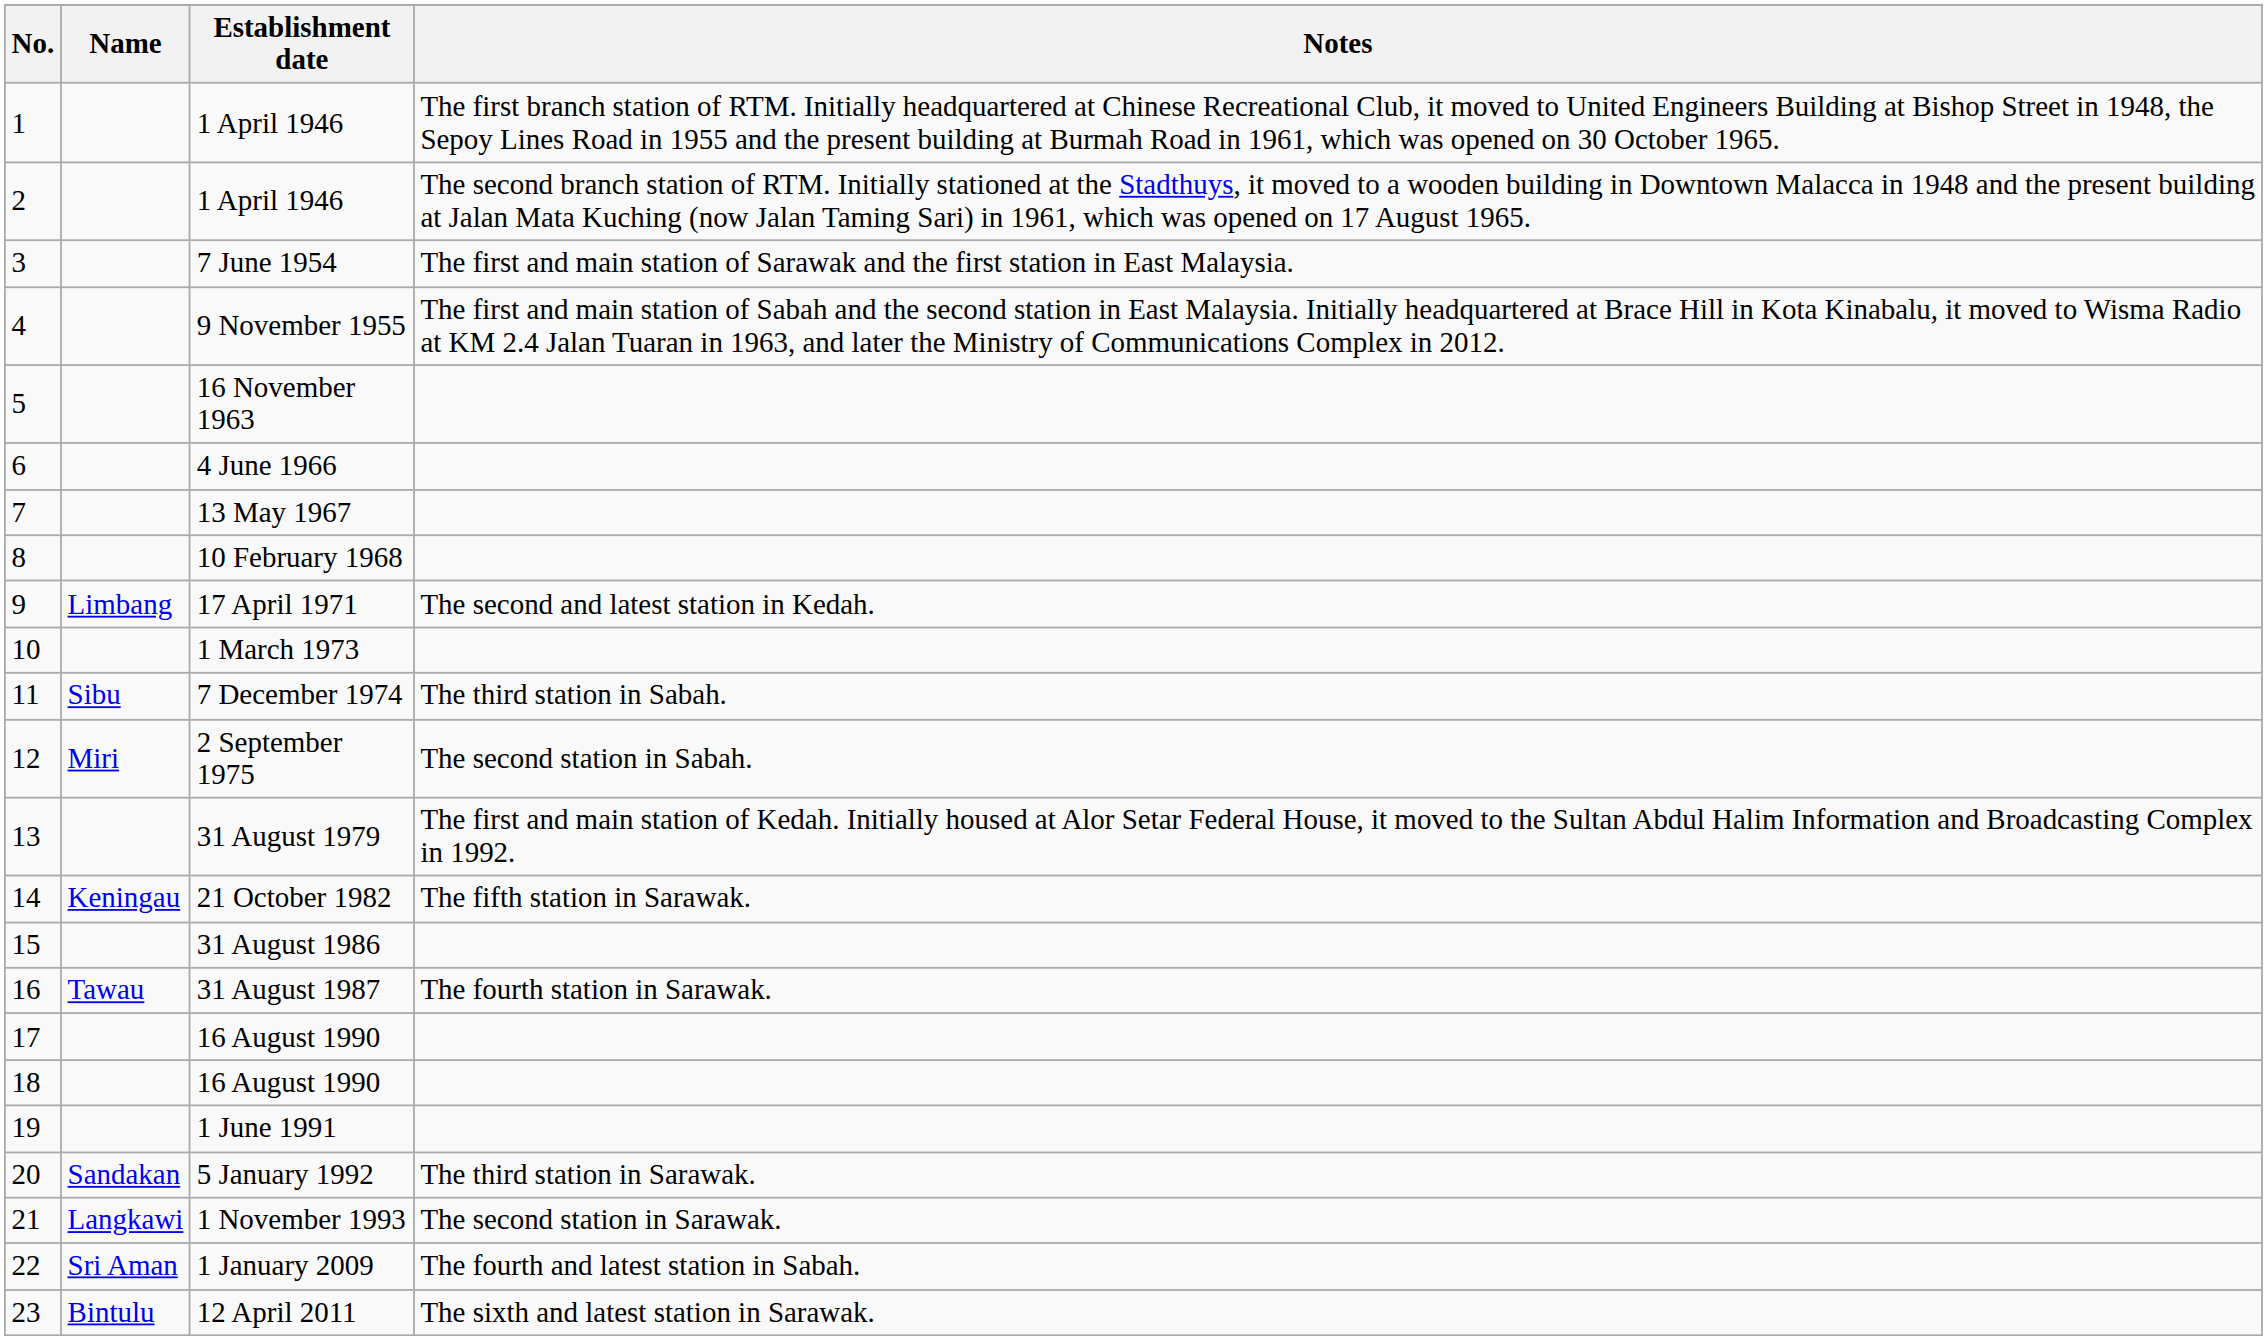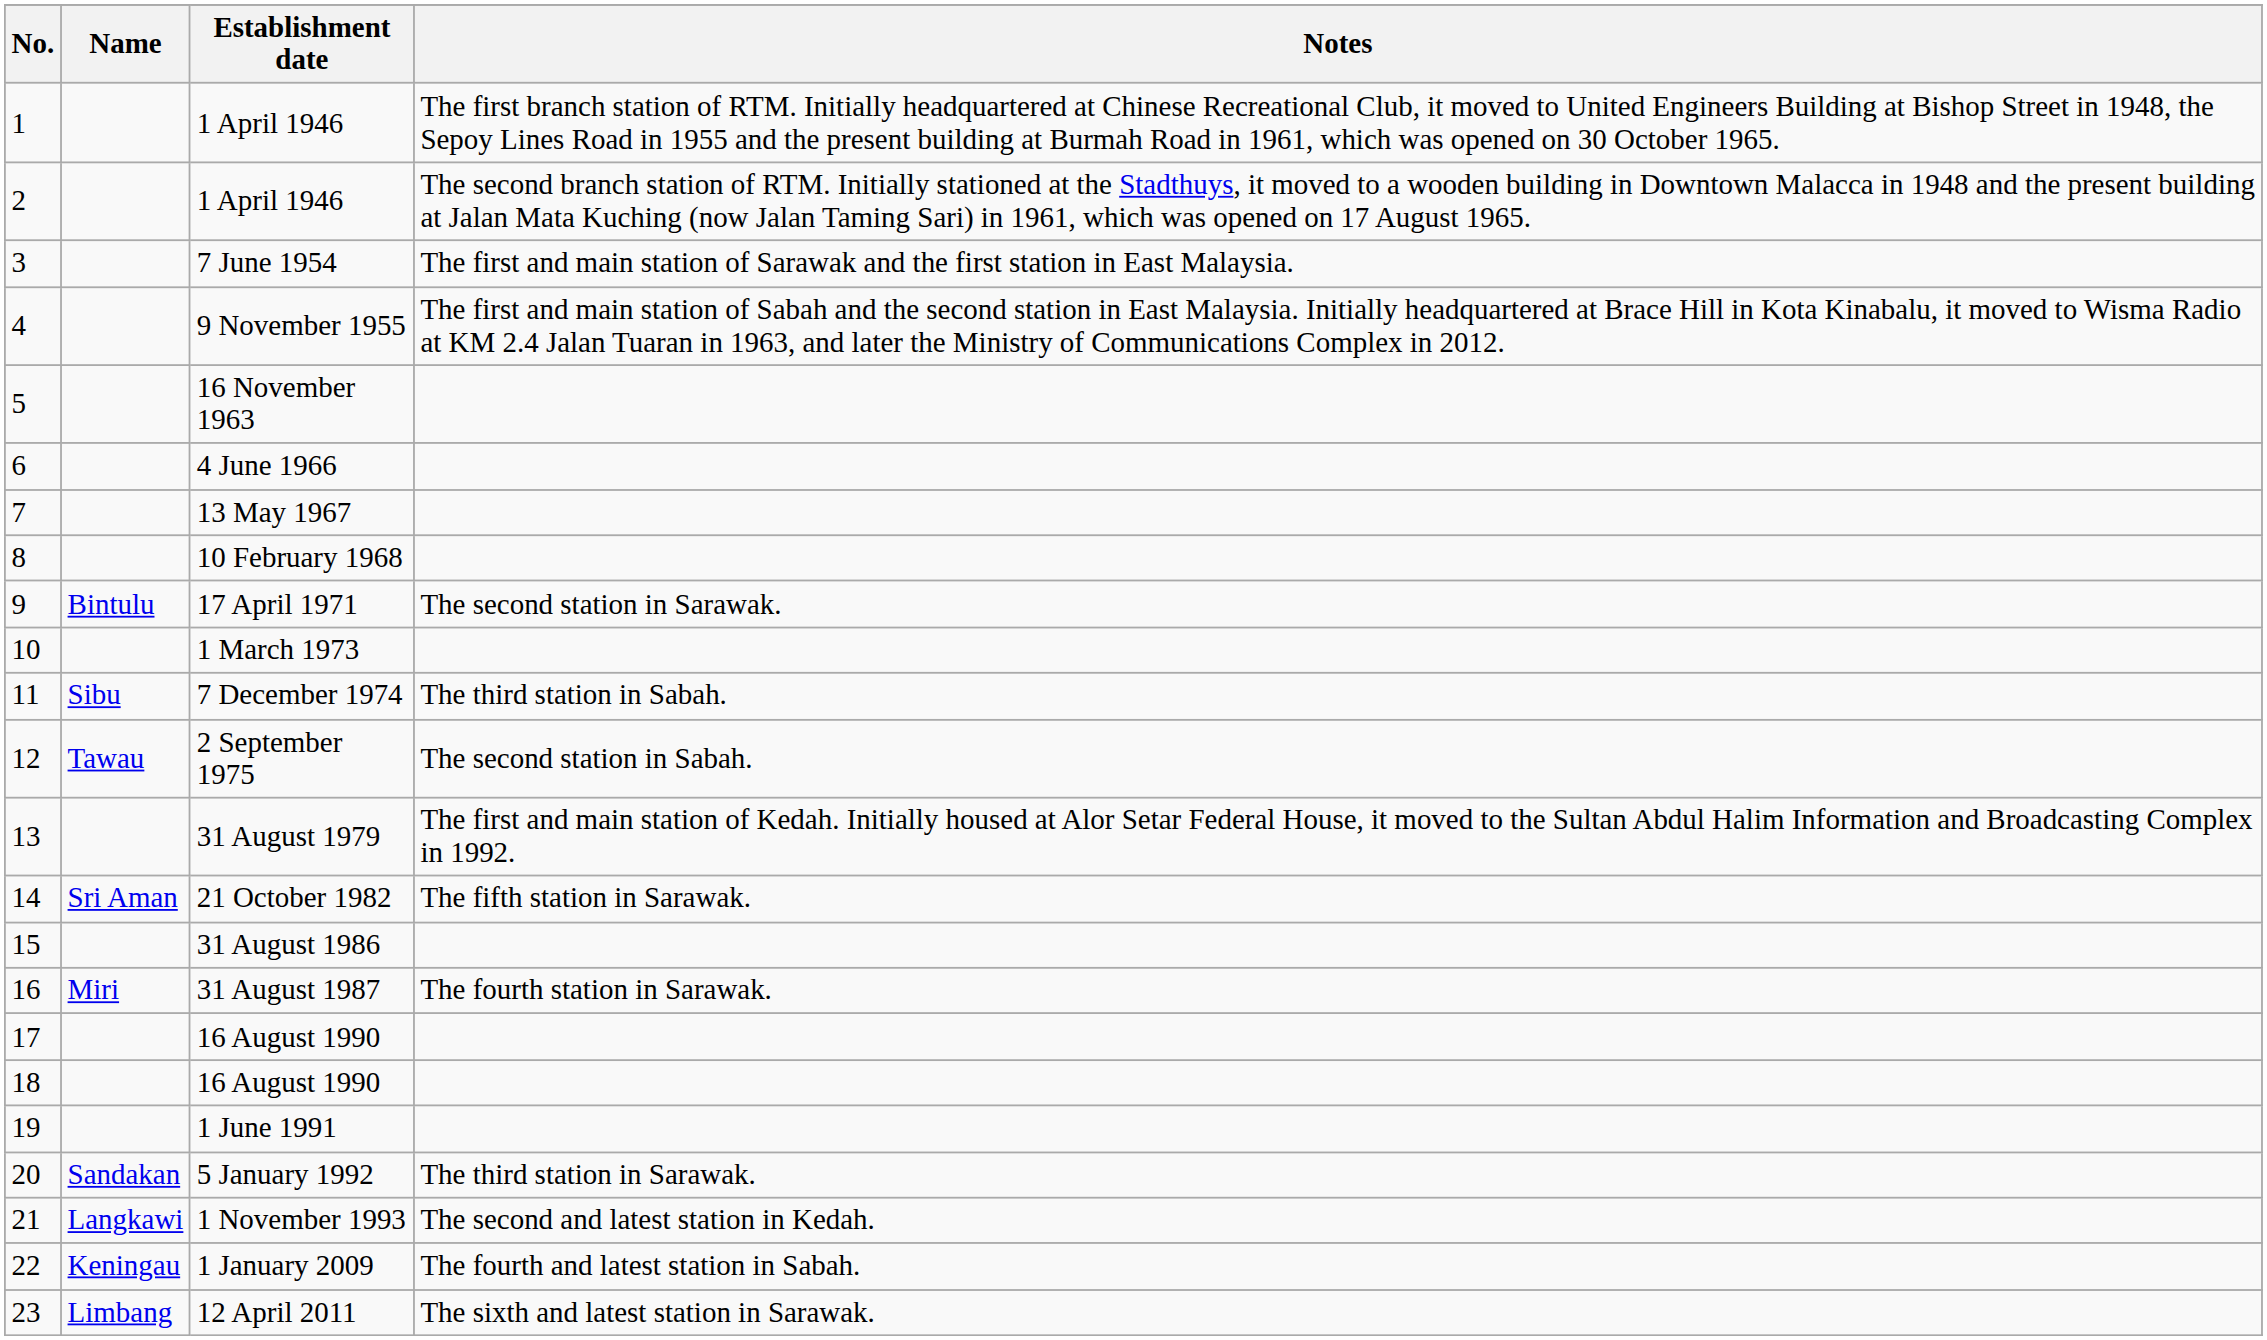 <table class="wikitable">
 <tr>
 </tr>
 <tr>
 <th>No.</th>
 <th>Name</th>
 <th>Establishment date</th>
 <th>Notes</th>
 </tr>
 <tr>
 <td>1</td>
 <td></td>
 <td>1 April 1946</td>
 <td>The first branch station of RTM. Initially headquartered at Chinese Recreational Club, it moved to United Engineers Building at Bishop Street in 1948, the Sepoy Lines Road in 1955 and the present building at Burmah Road in 1961, which was opened on 30 October 1965.</td>
 </tr>
 <tr>
 <td>2</td>
 <td></td>
 <td>1 April 1946</td>
 <td>The second branch station of RTM. Initially stationed at the <a href='#'>Stadthuys</a>, it moved to a wooden building in Downtown Malacca in 1948 and the present building at Jalan Mata Kuching (now Jalan Taming Sari) in 1961, which was opened on 17 August 1965.</td>
 </tr>
 <tr>
 <td>3</td>
 <td></td>
 <td>7 June 1954</td>
 <td>The first and main station of Sarawak and the first station in East Malaysia.</td>
 </tr>
 <tr>
 <td>4</td>
 <td></td>
 <td>9 November 1955</td>
 <td>The first and main station of Sabah and the second station in East Malaysia. Initially headquartered at Brace Hill in Kota Kinabalu, it moved to Wisma Radio at KM 2.4 Jalan Tuaran in 1963, and later the Ministry of Communications Complex in 2012.</td>
 </tr>
 <tr>
 <td>5</td>
 <td></td>
 <td>16 November 1963</td>
 <td></td>
 </tr>
 <tr>
 <td>6</td>
 <td></td>
 <td>4 June 1966</td>
 <td></td>
 </tr>
 <tr>
 <td>7</td>
 <td></td>
 <td>13 May 1967</td>
 <td></td>
 </tr>
 <tr>
 <td>8</td>
 <td></td>
 <td>10 February 1968</td>
 <td></td>
 </tr>
 <tr>
 <td>9</td>
-<td> <a href='#'>Limbang</a></td>
+<td> <a href='#'>Bintulu</a></td>
 <td>17 April 1971</td>
-<td>The second and latest station in Kedah.</td>
+<td>The second station in Sarawak.</td>
 </tr>
 <tr>
 <td>10</td>
 <td></td>
 <td>1 March 1973</td>
 <td></td>
 </tr>
 <tr>
 <td>11</td>
 <td> <a href='#'>Sibu</a></td>
 <td>7 December 1974</td>
 <td>The third station in Sabah.</td>
 </tr>
 <tr>
 <td>12</td>
-<td> <a href='#'>Miri</a></td>
+<td> <a href='#'>Tawau</a></td>
 <td>2 September 1975</td>
 <td>The second station in Sabah.</td>
 </tr>
 <tr>
 <td>13</td>
 <td></td>
 <td>31 August 1979</td>
 <td>The first and main station of Kedah. Initially housed at Alor Setar Federal House, it moved to the Sultan Abdul Halim Information and Broadcasting Complex in 1992.</td>
 </tr>
 <tr>
 <td>14</td>
-<td> <a href='#'>Keningau</a></td>
+<td> <a href='#'>Sri Aman</a></td>
 <td>21 October 1982</td>
 <td>The fifth station in Sarawak.</td>
 </tr>
 <tr>
 <td>15</td>
 <td></td>
 <td>31 August 1986</td>
 <td></td>
 </tr>
 <tr>
 <td>16</td>
-<td> <a href='#'>Tawau</a></td>
+<td> <a href='#'>Miri</a></td>
 <td>31 August 1987</td>
 <td>The fourth station in Sarawak.</td>
 </tr>
 <tr>
 <td>17</td>
 <td></td>
 <td>16 August 1990</td>
 <td></td>
 </tr>
 <tr>
 <td>18</td>
 <td></td>
 <td>16 August 1990</td>
 <td></td>
 </tr>
 <tr>
 <td>19</td>
 <td></td>
 <td>1 June 1991</td>
 <td></td>
 </tr>
 <tr>
 <td>20</td>
 <td> <a href='#'>Sandakan</a></td>
 <td>5 January 1992</td>
 <td>The third station in Sarawak.</td>
 </tr>
 <tr>
 <td>21</td>
 <td> <a href='#'>Langkawi</a></td>
 <td>1 November 1993</td>
-<td>The second station in Sarawak.</td>
+<td>The second and latest station in Kedah.</td>
 </tr>
 <tr>
 <td>22</td>
-<td> <a href='#'>Sri Aman</a></td>
+<td> <a href='#'>Keningau</a></td>
 <td>1 January 2009</td>
 <td>The fourth and latest station in Sabah.</td>
 </tr>
 <tr>
 <td>23</td>
-<td> <a href='#'>Bintulu</a></td>
+<td> <a href='#'>Limbang</a></td>
 <td>12 April 2011</td>
 <td>The sixth and latest station in Sarawak.</td>
 </tr>
 </table>
